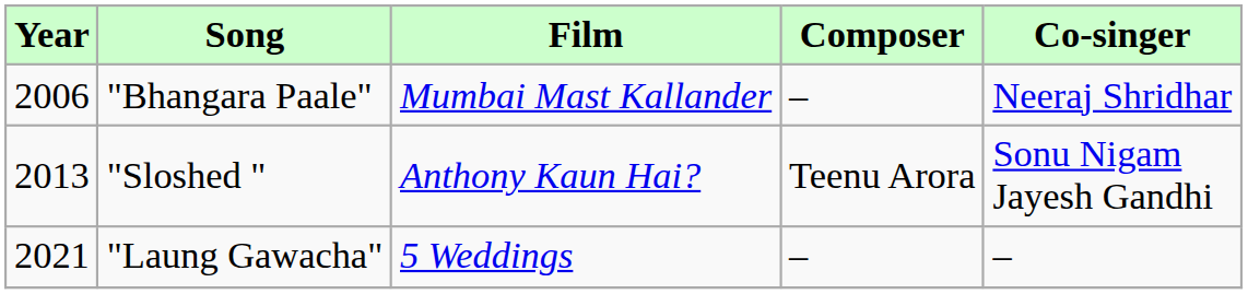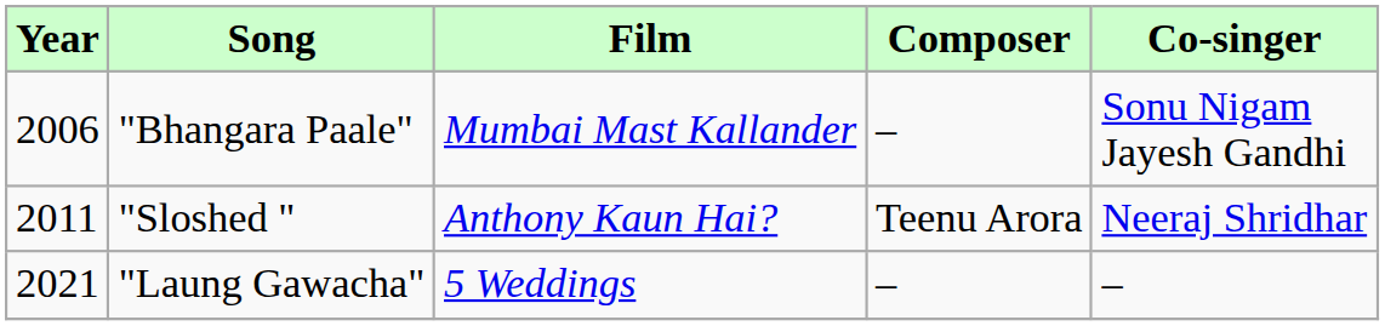 <table class="wikitable sortable">
 <tr style="background:#cfc; text-align:center;">
 <td><strong>Year</strong></td>
 <td><strong>Song</strong></td>
 <td><strong>Film</strong></td>
 <td><strong>Composer</strong></td>
 <td><strong>Co-singer</strong></td>
 </tr>
 <tr>
 <td>2006</td>
 <td>"Bhangara Paale"</td>
 <td><em><a href='#'>Mumbai Mast Kallander</a></em></td>
 <td>–</td>
-<td><a href='#'>Neeraj Shridhar</a></td>
+<td><a href='#'>Sonu Nigam</a><br>Jayesh Gandhi</td>
 </tr>
 <tr>
-<td>2013</td>
+<td>2011</td>
 <td>"Sloshed "</td>
 <td><em><a href='#'>Anthony Kaun Hai?</a></em></td>
 <td>Teenu Arora</td>
-<td><a href='#'>Sonu Nigam</a><br>Jayesh Gandhi</td>
+<td><a href='#'>Neeraj Shridhar</a></td>
 </tr>
 <tr>
 <td>2021</td>
 <td>"Laung Gawacha"</td>
 <td><em><a href='#'>5 Weddings</a></em></td>
 <td>–</td>
 <td>–</td>
 </tr>
 <tr>
 </tr>
 </table>
